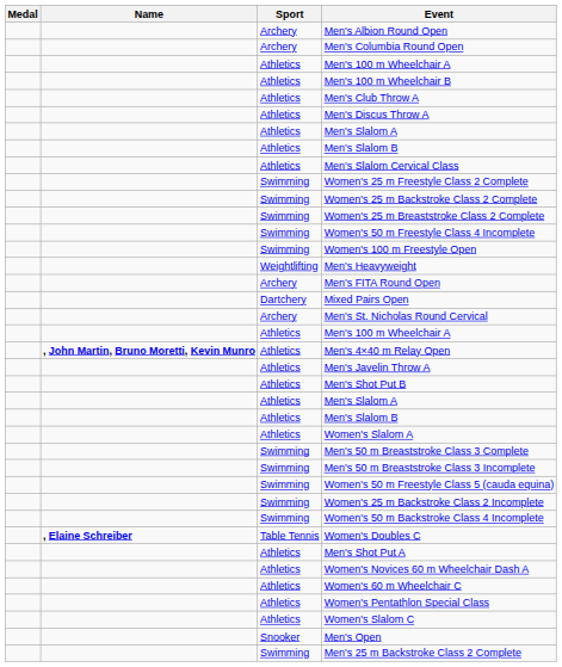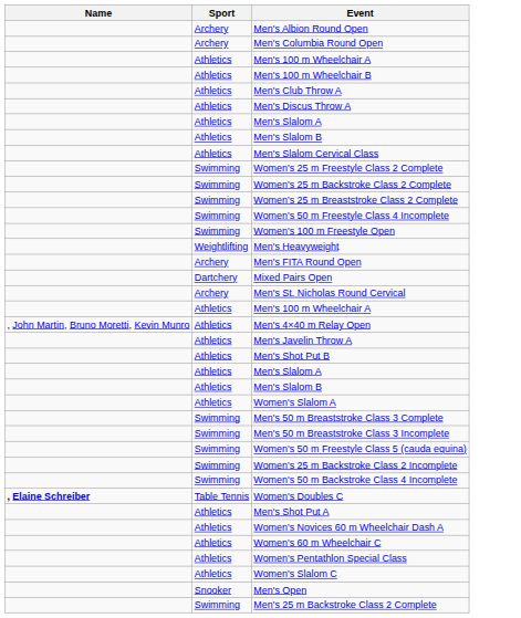 <table class="wikitable sortable" style="font-size:90%">
 <tr>
-<th>Medal</th>
 <th>Name</th>
 <th>Sport</th>
 <th>Event</th>
 </tr>
 <tr>
 <td></td>
-<td></td>
 <td><a href='#'>Archery</a></td>
 <td><a href='#'>Men's Albion Round Open</a></td>
 </tr>
 <tr>
-<td></td>
 <td></td>
 <td><a href='#'>Archery</a></td>
 <td><a href='#'>Men's Columbia Round Open</a></td>
 </tr>
 <tr>
 <td></td>
-<td></td>
 <td><a href='#'>Athletics</a></td>
 <td><a href='#'>Men's 100 m Wheelchair A</a></td>
 </tr>
 <tr>
-<td></td>
 <td></td>
 <td><a href='#'>Athletics</a></td>
 <td><a href='#'>Men's 100 m Wheelchair B</a></td>
 </tr>
 <tr>
 <td></td>
-<td></td>
 <td><a href='#'>Athletics</a></td>
 <td><a href='#'>Men's Club Throw A</a></td>
 </tr>
 <tr>
-<td></td>
 <td></td>
 <td><a href='#'>Athletics</a></td>
 <td><a href='#'>Men's Discus Throw A</a></td>
 </tr>
 <tr>
 <td></td>
+<td><a href='#'>Athletics</a></td>
+<td><a href='#'>Men's Slalom A</a></td>
+</tr>
+<tr>
+<td></td>
+<td><a href='#'>Athletics</a></td>
+<td><a href='#'>Men's Slalom B</a></td>
+</tr>
+<tr>
+<td></td>
+<td><a href='#'>Athletics</a></td>
+<td><a href='#'>Men's Slalom Cervical Class</a></td>
+</tr>
+<tr>
+<td></td>
+<td><a href='#'>Swimming</a></td>
+<td><a href='#'>Women's 25 m Freestyle Class 2 Complete</a></td>
+</tr>
+<tr>
+<td></td>
+<td><a href='#'>Swimming</a></td>
+<td><a href='#'>Women's 25 m Backstroke Class 2 Complete</a></td>
+</tr>
+<tr>
+<td></td>
+<td><a href='#'>Swimming</a></td>
+<td><a href='#'>Women's 25 m Breaststroke Class 2 Complete</a></td>
+</tr>
+<tr>
+<td></td>
+<td><a href='#'>Swimming</a></td>
+<td><a href='#'>Women's 50 m Freestyle Class 4 Incomplete</a></td>
+</tr>
+<tr>
+<td></td>
+<td><a href='#'>Swimming</a></td>
+<td><a href='#'>Women's 100 m Freestyle Open</a></td>
+</tr>
+<tr>
+<td></td>
+<td><a href='#'>Weightlifting</a></td>
+<td><a href='#'>Men's Heavyweight</a></td>
+</tr>
+<tr>
+<td></td>
+<td><a href='#'>Archery</a></td>
+<td><a href='#'>Men's FITA Round Open</a></td>
+</tr>
+<tr>
+<td></td>
+<td><a href='#'>Dartchery</a></td>
+<td><a href='#'>Mixed Pairs Open</a></td>
+</tr>
+<tr>
+<td></td>
+<td><a href='#'>Archery</a></td>
+<td><a href='#'>Men's St. Nicholas Round Cervical</a></td>
+</tr>
+<tr>
+<td></td>
+<td><a href='#'>Athletics</a></td>
+<td><a href='#'>Men's 100 m Wheelchair A</a></td>
+</tr>
+<tr>
+<td>, <a href='#'>John Martin</a>, <a href='#'>Bruno Moretti</a>, <a href='#'>Kevin Munro</a></td>
+<td><a href='#'>Athletics</a></td>
+<td><a href='#'>Men's 4×40 m Relay Open</a></td>
+</tr>
+<tr>
+<td></td>
+<td><a href='#'>Athletics</a></td>
+<td><a href='#'>Men's Javelin Throw A</a></td>
+</tr>
+<tr>
+<td></td>
+<td><a href='#'>Athletics</a></td>
+<td><a href='#'>Men's Shot Put B</a></td>
+</tr>
+<tr>
 <td></td>
 <td><a href='#'>Athletics</a></td>
 <td><a href='#'>Men's Slalom A</a></td>
 </tr>
 <tr>
 <td></td>
-<td></td>
 <td><a href='#'>Athletics</a></td>
 <td><a href='#'>Men's Slalom B</a></td>
 </tr>
 <tr>
-<td></td>
-<td></td>
-<td><a href='#'>Athletics</a></td>
-<td><a href='#'>Men's Slalom Cervical Class</a></td>
-</tr>
-<tr>
-<td></td>
-<td></td>
-<td><a href='#'>Swimming</a></td>
-<td><a href='#'>Women's 25 m Freestyle Class 2 Complete</a></td>
-</tr>
-<tr>
-<td></td>
-<td></td>
-<td><a href='#'>Swimming</a></td>
-<td><a href='#'>Women's 25 m Backstroke Class 2 Complete</a></td>
-</tr>
-<tr>
-<td></td>
-<td></td>
-<td><a href='#'>Swimming</a></td>
-<td><a href='#'>Women's 25 m Breaststroke Class 2 Complete</a></td>
-</tr>
-<tr>
-<td></td>
-<td></td>
-<td><a href='#'>Swimming</a></td>
-<td><a href='#'>Women's 50 m Freestyle Class 4 Incomplete</a></td>
-</tr>
-<tr>
-<td></td>
-<td></td>
-<td><a href='#'>Swimming</a></td>
-<td><a href='#'>Women's 100 m Freestyle Open</a></td>
-</tr>
-<tr>
-<td></td>
-<td></td>
-<td><a href='#'>Weightlifting</a></td>
-<td><a href='#'>Men's Heavyweight</a></td>
-</tr>
-<tr>
-<td></td>
-<td></td>
-<td><a href='#'>Archery</a></td>
-<td><a href='#'>Men's FITA Round Open</a></td>
-</tr>
-<tr>
-<td></td>
-<td></td>
-<td><a href='#'>Dartchery</a></td>
-<td><a href='#'>Mixed Pairs Open</a></td>
-</tr>
-<tr>
-<td></td>
-<td></td>
-<td><a href='#'>Archery</a></td>
-<td><a href='#'>Men's St. Nicholas Round Cervical</a></td>
-</tr>
-<tr>
-<td></td>
-<td></td>
-<td><a href='#'>Athletics</a></td>
-<td><a href='#'>Men's 100 m Wheelchair A</a></td>
-</tr>
-<tr>
-<td></td>
-<td><strong>, <a href='#'>John Martin</a>, <a href='#'>Bruno Moretti</a>, <a href='#'>Kevin Munro</a></strong></td>
-<td><a href='#'>Athletics</a></td>
-<td><a href='#'>Men's 4×40 m Relay Open</a></td>
-</tr>
-<tr>
-<td></td>
-<td></td>
-<td><a href='#'>Athletics</a></td>
-<td><a href='#'>Men's Javelin Throw A</a></td>
-</tr>
-<tr>
-<td></td>
-<td></td>
-<td><a href='#'>Athletics</a></td>
-<td><a href='#'>Men's Shot Put B</a></td>
-</tr>
-<tr>
-<td></td>
-<td></td>
-<td><a href='#'>Athletics</a></td>
-<td><a href='#'>Men's Slalom A</a></td>
-</tr>
-<tr>
-<td></td>
-<td></td>
-<td><a href='#'>Athletics</a></td>
-<td><a href='#'>Men's Slalom B</a></td>
-</tr>
-<tr>
-<td></td>
 <td></td>
 <td><a href='#'>Athletics</a></td>
 <td><a href='#'>Women's Slalom A</a></td>
 </tr>
 <tr>
 <td></td>
-<td></td>
 <td><a href='#'>Swimming</a></td>
 <td><a href='#'>Men's 50 m Breaststroke Class 3 Complete</a></td>
 </tr>
 <tr>
-<td></td>
 <td></td>
 <td><a href='#'>Swimming</a></td>
 <td><a href='#'>Men's 50 m Breaststroke Class 3 Incomplete</a></td>
 </tr>
 <tr>
 <td></td>
-<td></td>
 <td><a href='#'>Swimming</a></td>
 <td><a href='#'>Women's 50 m Freestyle Class 5 (cauda equina)</a></td>
 </tr>
 <tr>
-<td></td>
 <td></td>
 <td><a href='#'>Swimming</a></td>
 <td><a href='#'>Women's 25 m Backstroke Class 2 Incomplete</a></td>
 </tr>
 <tr>
 <td></td>
-<td></td>
 <td><a href='#'>Swimming</a></td>
 <td><a href='#'>Women's 50 m Backstroke Class 4 Incomplete</a></td>
 </tr>
 <tr>
-<td></td>
 <td><strong>, <a href='#'>Elaine Schreiber</a></strong></td>
 <td><a href='#'>Table Tennis</a></td>
 <td><a href='#'>Women's Doubles C</a></td>
 </tr>
 <tr>
 <td></td>
-<td></td>
 <td><a href='#'>Athletics</a></td>
 <td><a href='#'>Men's Shot Put A</a></td>
 </tr>
 <tr>
-<td></td>
 <td></td>
 <td><a href='#'>Athletics</a></td>
 <td><a href='#'>Women's Novices 60 m Wheelchair Dash A</a></td>
 </tr>
 <tr>
 <td></td>
-<td></td>
 <td><a href='#'>Athletics</a></td>
 <td><a href='#'>Women's 60 m Wheelchair C</a></td>
 </tr>
 <tr>
-<td></td>
 <td></td>
 <td><a href='#'>Athletics</a></td>
 <td><a href='#'>Women's Pentathlon Special Class</a></td>
 </tr>
 <tr>
 <td></td>
-<td></td>
 <td><a href='#'>Athletics</a></td>
 <td><a href='#'>Women's Slalom C</a></td>
 </tr>
 <tr>
-<td></td>
 <td></td>
 <td><a href='#'>Snooker</a></td>
 <td><a href='#'>Men's Open</a></td>
 </tr>
 <tr>
 <td></td>
-<td></td>
 <td><a href='#'>Swimming</a></td>
 <td><a href='#'>Men's 25 m Backstroke Class 2 Complete</a></td>
 </tr>
 </table>
